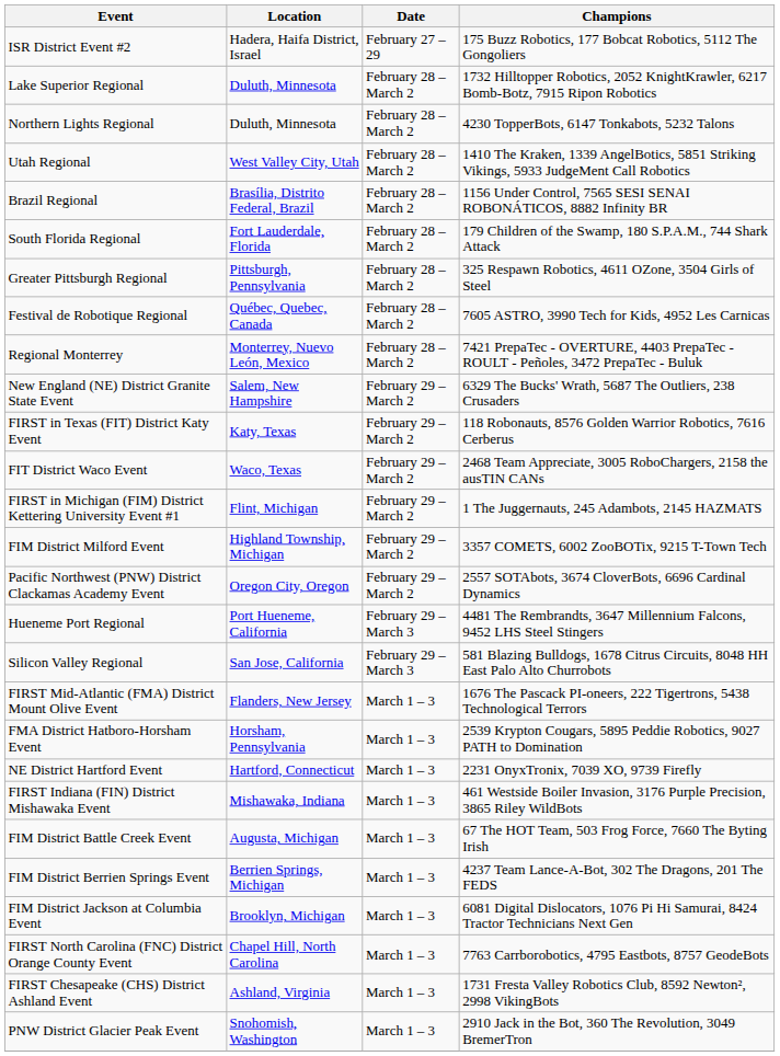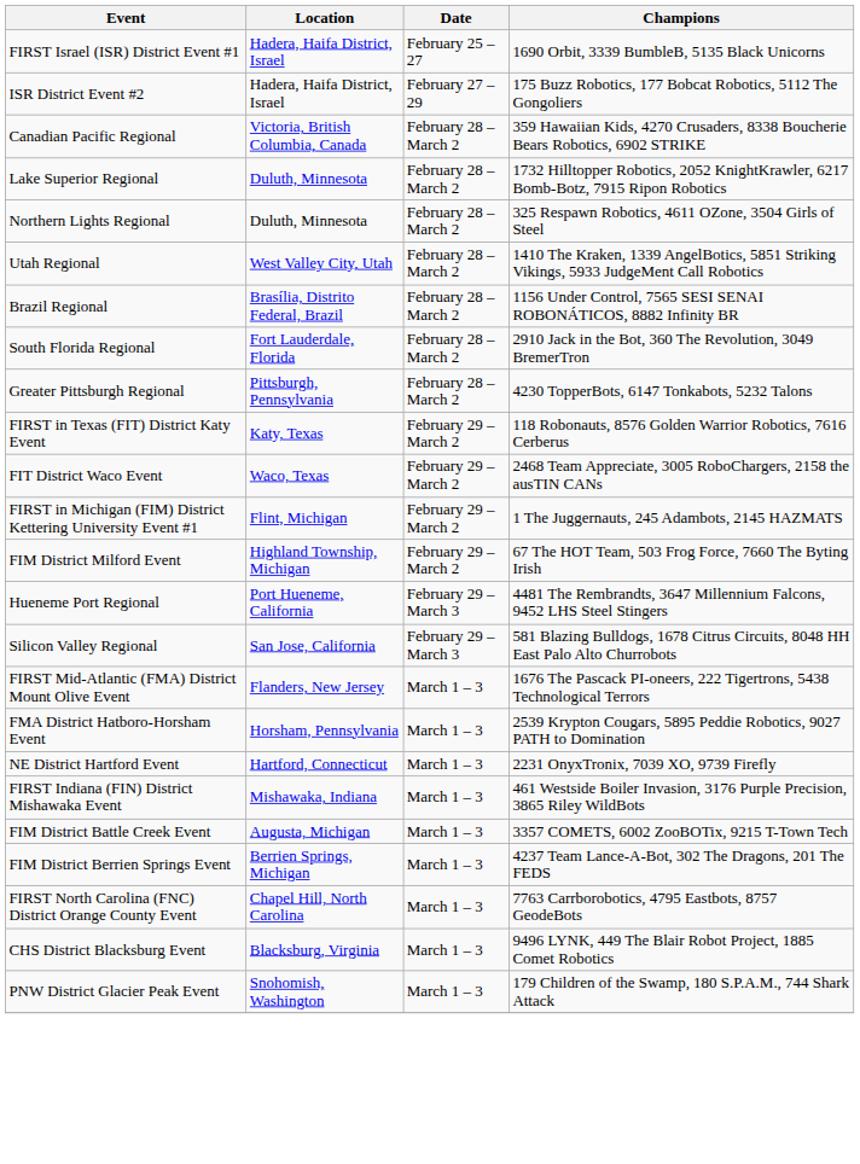 <table class="wikitable">
 <tr>
 <th>Event</th>
 <th>Location</th>
 <th>Date</th>
 <th>Champions</th>
 </tr>
 <tr>
+<td>FIRST Israel (ISR) District Event #1</td>
+<td><a href='#'>Hadera, Haifa District, Israel</a></td>
+<td>February 25 – 27</td>
+<td>1690 Orbit, 3339 BumbleB, 5135 Black Unicorns</td>
+</tr>
+<tr>
 <td>ISR District Event #2</td>
 <td>Hadera, Haifa District, Israel</td>
 <td>February 27 – 29</td>
 <td>175 Buzz Robotics, 177 Bobcat Robotics, 5112 The Gongoliers</td>
+</tr>
+<tr>
+<td>Canadian Pacific Regional</td>
+<td><a href='#'>Victoria, British Columbia, Canada</a></td>
+<td>February 28 – March 2</td>
+<td>359 Hawaiian Kids, 4270 Crusaders, 8338 Boucherie Bears Robotics, 6902 STRIKE</td>
 </tr>
 <tr>
 <td>Lake Superior Regional</td>
 <td><a href='#'>Duluth, Minnesota</a></td>
 <td>February 28 – March 2</td>
 <td>1732 Hilltopper Robotics, 2052 KnightKrawler, 6217 Bomb-Botz, 7915 Ripon Robotics</td>
 </tr>
 <tr>
 <td>Northern Lights Regional</td>
 <td>Duluth, Minnesota</td>
 <td>February 28 – March 2</td>
-<td>4230 TopperBots, 6147 Tonkabots, 5232 Talons</td>
+<td>325 Respawn Robotics, 4611 OZone, 3504 Girls of Steel</td>
 </tr>
 <tr>
 <td>Utah Regional</td>
 <td><a href='#'>West Valley City, Utah</a></td>
 <td>February 28 – March 2</td>
 <td>1410 The Kraken, 1339 AngelBotics, 5851 Striking Vikings, 5933 JudgeMent Call Robotics</td>
 </tr>
 <tr>
 <td>Brazil Regional</td>
 <td><a href='#'>Brasília, Distrito Federal, Brazil</a></td>
 <td>February 28 – March 2</td>
 <td>1156 Under Control, 7565 SESI SENAI ROBONÁTICOS, 8882 Infinity BR</td>
 </tr>
 <tr>
 <td>South Florida Regional</td>
 <td><a href='#'>Fort Lauderdale, Florida</a></td>
 <td>February 28 – March 2</td>
-<td>179 Children of the Swamp, 180 S.P.A.M., 744 Shark Attack</td>
+<td>2910 Jack in the Bot, 360 The Revolution, 3049 BremerTron</td>
 </tr>
 <tr>
 <td>Greater Pittsburgh Regional</td>
 <td><a href='#'>Pittsburgh, Pennsylvania</a></td>
 <td>February 28 – March 2</td>
-<td>325 Respawn Robotics, 4611 OZone, 3504 Girls of Steel</td>
-</tr>
-<tr>
-<td>Festival de Robotique Regional</td>
-<td><a href='#'>Québec, Quebec, Canada</a></td>
-<td>February 28 – March 2</td>
-<td>7605 ASTRO, 3990 Tech for Kids, 4952 Les Carnicas</td>
-</tr>
-<tr>
-<td>Regional Monterrey</td>
-<td><a href='#'>Monterrey, Nuevo León, Mexico</a></td>
-<td>February 28 – March 2</td>
-<td>7421 PrepaTec - OVERTURE, 4403 PrepaTec - ROULT - Peñoles, 3472 PrepaTec - Buluk</td>
-</tr>
-<tr>
-<td>New England (NE) District Granite State Event</td>
-<td><a href='#'>Salem, New Hampshire</a></td>
-<td>February 29 – March 2</td>
-<td>6329 The Bucks' Wrath, 5687 The Outliers, 238 Crusaders</td>
+<td>4230 TopperBots, 6147 Tonkabots, 5232 Talons</td>
 </tr>
 <tr>
 <td>FIRST in Texas (FIT) District Katy Event</td>
 <td><a href='#'>Katy, Texas</a></td>
 <td>February 29 – March 2</td>
 <td>118 Robonauts, 8576 Golden Warrior Robotics, 7616 Cerberus</td>
 </tr>
 <tr>
 <td>FIT District Waco Event</td>
 <td><a href='#'>Waco, Texas</a></td>
 <td>February 29 – March 2</td>
 <td>2468 Team Appreciate, 3005 RoboChargers, 2158 the ausTIN CANs</td>
 </tr>
 <tr>
 <td>FIRST in Michigan (FIM) District Kettering University Event #1</td>
 <td><a href='#'>Flint, Michigan</a></td>
 <td>February 29 – March 2</td>
 <td>1 The Juggernauts, 245 Adambots, 2145 HAZMATS</td>
 </tr>
 <tr>
 <td>FIM District Milford Event</td>
 <td><a href='#'>Highland Township, Michigan</a></td>
 <td>February 29 – March 2</td>
-<td>3357 COMETS, 6002 ZooBOTix, 9215 T-Town Tech</td>
-</tr>
-<tr>
-<td>Pacific Northwest (PNW) District Clackamas Academy Event</td>
-<td><a href='#'>Oregon City, Oregon</a></td>
-<td>February 29 – March 2</td>
-<td>2557 SOTAbots, 3674 CloverBots, 6696 Cardinal Dynamics</td>
+<td>67 The HOT Team, 503 Frog Force, 7660 The Byting Irish</td>
 </tr>
 <tr>
 <td>Hueneme Port Regional</td>
 <td><a href='#'>Port Hueneme, California</a></td>
 <td>February 29 – March 3</td>
 <td>4481 The Rembrandts, 3647 Millennium Falcons, 9452 LHS Steel Stingers</td>
 </tr>
 <tr>
 <td>Silicon Valley Regional</td>
 <td><a href='#'>San Jose, California</a></td>
 <td>February 29 – March 3</td>
 <td>581 Blazing Bulldogs, 1678 Citrus Circuits, 8048 HH East Palo Alto Churrobots</td>
 </tr>
 <tr>
 <td>FIRST Mid-Atlantic (FMA) District Mount Olive Event</td>
 <td><a href='#'>Flanders, New Jersey</a></td>
 <td>March 1 – 3</td>
 <td>1676 The Pascack PI-oneers, 222 Tigertrons, 5438 Technological Terrors</td>
 </tr>
 <tr>
 <td>FMA District Hatboro-Horsham Event</td>
 <td><a href='#'>Horsham, Pennsylvania</a></td>
 <td>March 1 – 3</td>
 <td>2539 Krypton Cougars, 5895 Peddie Robotics, 9027 PATH to Domination</td>
 </tr>
 <tr>
 <td>NE District Hartford Event</td>
 <td><a href='#'>Hartford, Connecticut</a></td>
 <td>March 1 – 3</td>
 <td>2231 OnyxTronix, 7039 XO, 9739 Firefly</td>
 </tr>
 <tr>
 <td>FIRST Indiana (FIN) District Mishawaka Event</td>
 <td><a href='#'>Mishawaka, Indiana</a></td>
 <td>March 1 – 3</td>
 <td>461 Westside Boiler Invasion, 3176 Purple Precision, 3865 Riley WildBots</td>
 </tr>
 <tr>
 <td>FIM District Battle Creek Event</td>
 <td><a href='#'>Augusta, Michigan</a></td>
 <td>March 1 – 3</td>
-<td>67 The HOT Team, 503 Frog Force, 7660 The Byting Irish</td>
+<td>3357 COMETS, 6002 ZooBOTix, 9215 T-Town Tech</td>
 </tr>
 <tr>
 <td>FIM District Berrien Springs Event</td>
 <td><a href='#'>Berrien Springs, Michigan</a></td>
 <td>March 1 – 3</td>
 <td>4237 Team Lance-A-Bot, 302 The Dragons, 201 The FEDS</td>
 </tr>
 <tr>
-<td>FIM District Jackson at Columbia Event</td>
-<td><a href='#'>Brooklyn, Michigan</a></td>
-<td>March 1 – 3</td>
-<td>6081 Digital Dislocators, 1076 Pi Hi Samurai, 8424 Tractor Technicians Next Gen</td>
-</tr>
-<tr>
 <td>FIRST North Carolina (FNC) District Orange County Event</td>
 <td><a href='#'>Chapel Hill, North Carolina</a></td>
 <td>March 1 – 3</td>
 <td>7763 Carrborobotics, 4795 Eastbots, 8757 GeodeBots</td>
 </tr>
 <tr>
-<td>FIRST Chesapeake (CHS) District Ashland Event</td>
-<td><a href='#'>Ashland, Virginia</a></td>
+<td>CHS District Blacksburg Event</td>
+<td><a href='#'>Blacksburg, Virginia</a></td>
 <td>March 1 – 3</td>
-<td>1731 Fresta Valley Robotics Club, 8592 Newton², 2998 VikingBots</td>
+<td>9496 LYNK, 449 The Blair Robot Project, 1885 Comet Robotics</td>
 </tr>
 <tr>
 <td>PNW District Glacier Peak Event</td>
 <td><a href='#'>Snohomish, Washington</a></td>
 <td>March 1 – 3</td>
-<td>2910 Jack in the Bot, 360 The Revolution, 3049 BremerTron</td>
+<td>179 Children of the Swamp, 180 S.P.A.M., 744 Shark Attack</td>
 </tr>
 <tr>
 </tr>
 </table>
